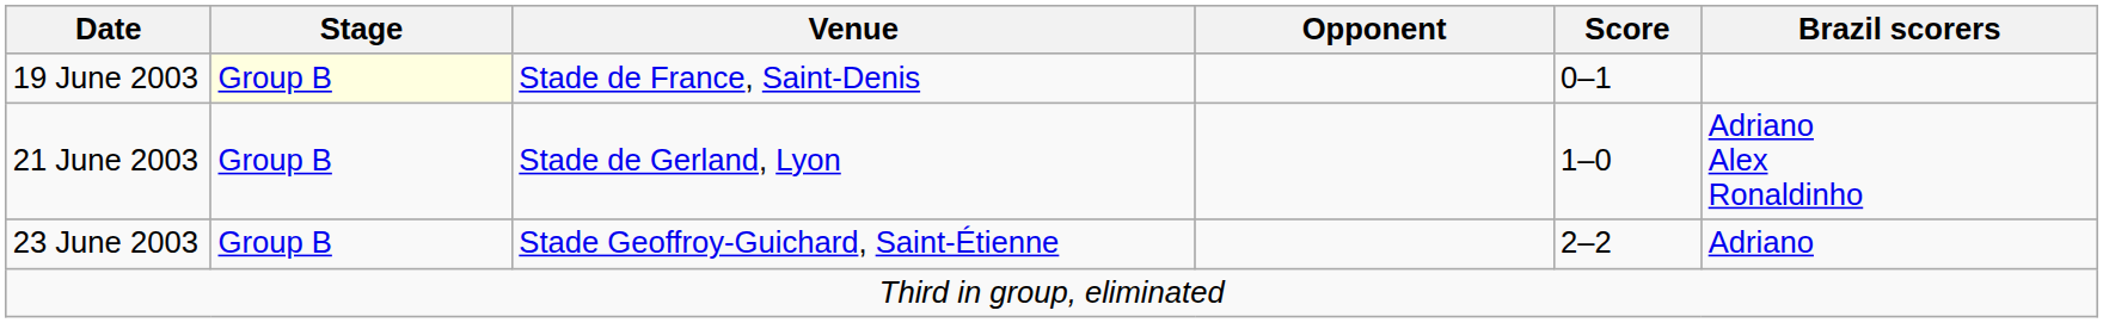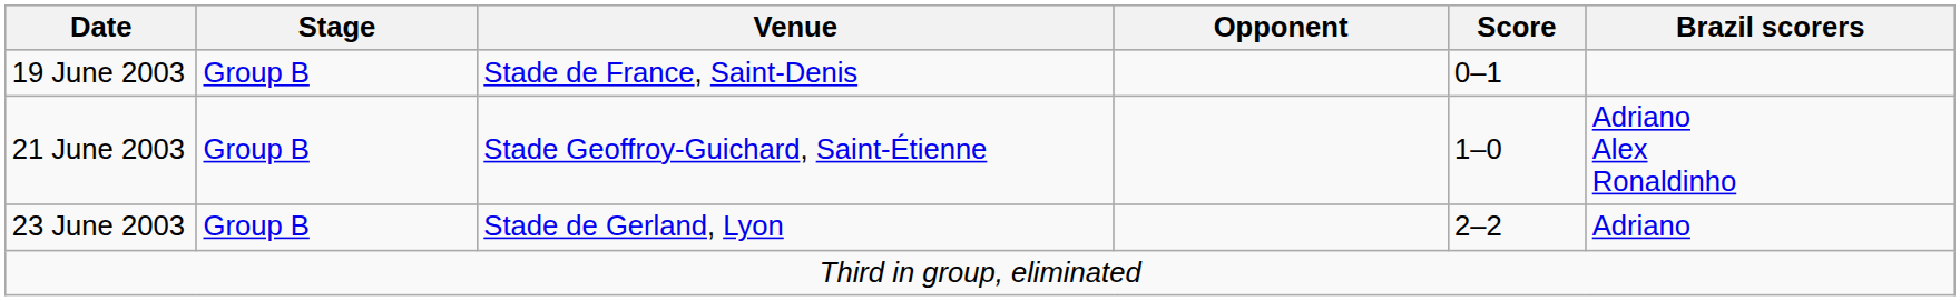 <table class="wikitable">
 <tr>
 <th width=100px>Date</th>
 <th width=150px>Stage</th>
 <th width=350px>Venue</th>
 <th width=180px>Opponent</th>
 <th width=70px>Score</th>
 <th width=200px>Brazil scorers</th>
 </tr>
 <tr>
 <td>19 June 2003</td>
-<td style="background: lightyellow;"><a href='#'>Group B</a></td>
+<td><a href='#'>Group B</a></td>
 <td><a href='#'>Stade de France</a>, <a href='#'>Saint-Denis</a></td>
 <td></td>
 <td>0–1</td>
 <td></td>
 </tr>
 <tr>
 <td>21 June 2003</td>
 <td><a href='#'>Group B</a></td>
-<td><a href='#'>Stade de Gerland</a>, <a href='#'>Lyon</a></td>
+<td><a href='#'>Stade Geoffroy-Guichard</a>, <a href='#'>Saint-Étienne</a></td>
 <td></td>
 <td>1–0</td>
 <td><a href='#'>Adriano</a>  <br> <a href='#'>Alex</a>  <br> <a href='#'>Ronaldinho</a> </td>
 </tr>
 <tr>
 <td>23 June 2003</td>
 <td><a href='#'>Group B</a></td>
-<td><a href='#'>Stade Geoffroy-Guichard</a>, <a href='#'>Saint-Étienne</a></td>
+<td><a href='#'>Stade de Gerland</a>, <a href='#'>Lyon</a></td>
 <td></td>
 <td>2–2</td>
 <td><a href='#'>Adriano</a> </td>
 </tr>
 <tr>
 <td colspan="6" style="text-align:center;"><em>Third in group, eliminated</em></td>
 </tr>
 </table>
